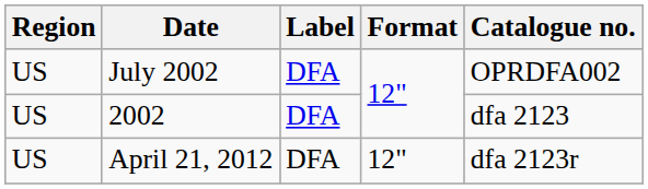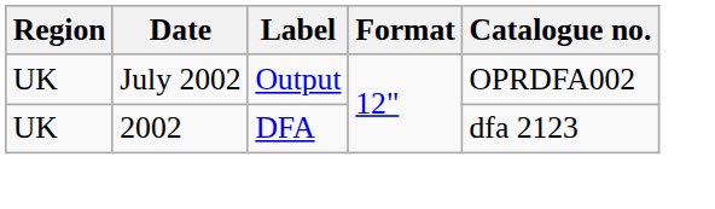 <table class="wikitable sortable">
 <tr>
 <th scope="col">Region</th>
 <th scope="col">Date</th>
 <th scope="col">Label</th>
 <th scope="col">Format</th>
 <th scope="col">Catalogue no.</th>
 </tr>
 <tr>
-<td>US</td>
+<td>UK</td>
 <td>July 2002</td>
-<td><a href='#'>DFA</a></td>
+<td><a href='#'>Output</a></td>
 <td rowspan="2"><a href='#'>12"</a></td>
 <td>OPRDFA002</td>
 </tr>
 <tr>
-<td>US</td>
+<td>UK</td>
 <td>2002</td>
 <td><a href='#'>DFA</a></td>
 <td>dfa 2123</td>
 </tr>
-<tr>
-<td>US</td>
-<td>April 21, 2012</td>
-<td>DFA</td>
-<td>12" </td>
-<td>dfa 2123r</td>
-</tr>
 </table>
